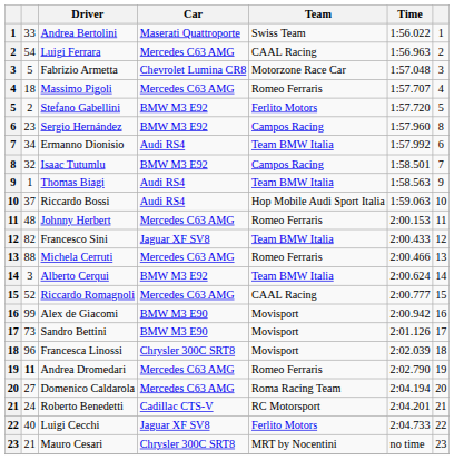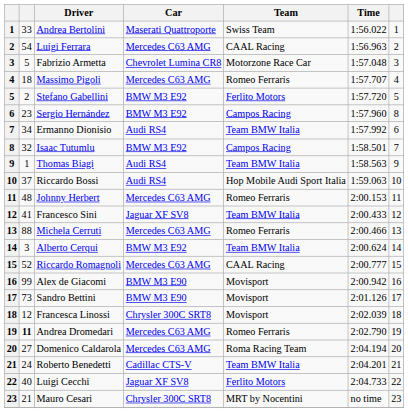 <table class="wikitable sortable" style="font-size:95%">
 <tr>
 <th></th>
 <th></th>
 <th>Driver</th>
 <th>Car</th>
 <th>Team</th>
 <th>Time</th>
 <th></th>
 </tr>
 <tr>
 <th>1</th>
 <td align=center>33</td>
 <td> <a href='#'>Andrea Bertolini</a></td>
 <td><a href='#'>Maserati Quattroporte</a></td>
 <td> Swiss Team</td>
 <td>1:56.022</td>
 <td align=center>1</td>
 </tr>
 <tr>
 <th>2</th>
 <td align=center>54</td>
 <td> <a href='#'>Luigi Ferrara</a></td>
 <td><a href='#'>Mercedes C63 AMG</a></td>
 <td> CAAL Racing</td>
 <td>1:56.963</td>
 <td align=center>2</td>
 </tr>
 <tr>
 <th>3</th>
 <td align=center>5</td>
 <td> Fabrizio Armetta</td>
 <td><a href='#'>Chevrolet Lumina CR8</a></td>
 <td> Motorzone Race Car</td>
 <td>1:57.048</td>
 <td align=center>3</td>
 </tr>
 <tr>
 <th>4</th>
 <td align=center>18</td>
 <td> <a href='#'>Massimo Pigoli</a></td>
 <td><a href='#'>Mercedes C63 AMG</a></td>
 <td> Romeo Ferraris</td>
 <td>1:57.707</td>
 <td align=center>4</td>
 </tr>
 <tr>
 <th>5</th>
 <td align=center>2</td>
 <td> <a href='#'>Stefano Gabellini</a></td>
 <td><a href='#'>BMW M3 E92</a></td>
 <td> <a href='#'>Ferlito Motors</a></td>
 <td>1:57.720</td>
 <td align=center>5</td>
 </tr>
 <tr>
 <th>6</th>
 <td align=center>23</td>
 <td> <a href='#'>Sergio Hernández</a></td>
 <td><a href='#'>BMW M3 E92</a></td>
 <td> <a href='#'>Campos Racing</a></td>
 <td>1:57.960</td>
 <td align=center>8</td>
 </tr>
 <tr>
 <th>7</th>
 <td align=center>34</td>
 <td> Ermanno Dionisio</td>
 <td><a href='#'>Audi RS4</a></td>
 <td> <a href='#'>Team BMW Italia</a></td>
 <td>1:57.992</td>
 <td align=center>6</td>
 </tr>
 <tr>
 <th>8</th>
 <td align=center>32</td>
 <td> <a href='#'>Isaac Tutumlu</a></td>
 <td><a href='#'>BMW M3 E92</a></td>
 <td> <a href='#'>Campos Racing</a></td>
 <td>1:58.501</td>
 <td align=center>7</td>
 </tr>
 <tr>
 <th>9</th>
 <td align=center>1</td>
 <td> <a href='#'>Thomas Biagi</a></td>
 <td><a href='#'>Audi RS4</a></td>
 <td> <a href='#'>Team BMW Italia</a></td>
 <td>1:58.563</td>
 <td align=center>9</td>
 </tr>
 <tr>
 <th>10</th>
 <td align=center>37</td>
 <td> Riccardo Bossi</td>
 <td><a href='#'>Audi RS4</a></td>
 <td> Hop Mobile Audi Sport Italia</td>
 <td>1:59.063</td>
 <td align=center>10</td>
 </tr>
 <tr>
 <th>11</th>
 <td align=center>48</td>
 <td> <a href='#'>Johnny Herbert</a></td>
 <td><a href='#'>Mercedes C63 AMG</a></td>
 <td> Romeo Ferraris</td>
 <td>2:00.153</td>
 <td align=center>11</td>
 </tr>
 <tr>
 <th>12</th>
-<td align=center>82</td>
+<td align=center>41</td>
 <td> Francesco Sini</td>
 <td><a href='#'>Jaguar XF SV8</a></td>
 <td> <a href='#'>Team BMW Italia</a></td>
 <td>2:00.433</td>
 <td align=center>12</td>
 </tr>
 <tr>
 <th>13</th>
 <td align=center>88</td>
 <td> <a href='#'>Michela Cerruti</a></td>
 <td><a href='#'>Mercedes C63 AMG</a></td>
 <td> Romeo Ferraris</td>
 <td>2:00.466</td>
 <td align=center>13</td>
 </tr>
 <tr>
 <th>14</th>
 <td align=center>3</td>
 <td> <a href='#'>Alberto Cerqui</a></td>
 <td><a href='#'>BMW M3 E92</a></td>
 <td> <a href='#'>Team BMW Italia</a></td>
 <td>2:00.624</td>
 <td align=center>14</td>
 </tr>
 <tr>
 <th>15</th>
 <td align=center>52</td>
 <td> <a href='#'>Riccardo Romagnoli</a></td>
 <td><a href='#'>Mercedes C63 AMG</a></td>
 <td> CAAL Racing</td>
 <td>2:00.777</td>
 <td align=center>15</td>
 </tr>
 <tr>
 <th>16</th>
 <td align=center>99</td>
 <td> Alex de Giacomi</td>
 <td><a href='#'>BMW M3 E90</a></td>
 <td> Movisport</td>
 <td>2:00.942</td>
 <td align=center>16</td>
 </tr>
 <tr>
 <th>17</th>
 <td align=center>73</td>
 <td> Sandro Bettini</td>
 <td><a href='#'>BMW M3 E90</a></td>
 <td> Movisport</td>
 <td>2:01.126</td>
 <td align=center>17</td>
 </tr>
 <tr>
 <th>18</th>
-<td align=center>96</td>
+<td align=center>12</td>
 <td> Francesca Linossi</td>
 <td><a href='#'>Chrysler 300C SRT8</a></td>
 <td> Movisport</td>
 <td>2:02.039</td>
 <td align=center>18</td>
 </tr>
 <tr>
 <th>19</th>
 <td align=center><strong>11</strong></td>
 <td> Andrea Dromedari</td>
 <td><a href='#'>Mercedes C63 AMG</a></td>
 <td> Romeo Ferraris</td>
 <td>2:02.790</td>
 <td align=center>19</td>
 </tr>
 <tr>
 <th>20</th>
 <td align=center>27</td>
 <td> Domenico Caldarola</td>
 <td><a href='#'>Mercedes C63 AMG</a></td>
 <td> Roma Racing Team</td>
 <td>2:04.194</td>
 <td align=center>20</td>
 </tr>
 <tr>
 <th>21</th>
 <td align=center>24</td>
 <td> Roberto Benedetti</td>
 <td><a href='#'>Cadillac CTS-V</a></td>
-<td> RC Motorsport</td>
+<td> <a href='#'>Team BMW Italia</a></td>
 <td>2:04.201</td>
 <td align=center>21</td>
 </tr>
 <tr>
 <th>22</th>
 <td align=center>40</td>
 <td> Luigi Cecchi</td>
 <td><a href='#'>Jaguar XF SV8</a></td>
 <td> <a href='#'>Ferlito Motors</a></td>
 <td>2:04.733</td>
 <td align=center>22</td>
 </tr>
 <tr>
 <th>23</th>
 <td align=center>21</td>
 <td> Mauro Cesari</td>
 <td><a href='#'>Chrysler 300C SRT8</a></td>
 <td> MRT by Nocentini</td>
 <td>no time</td>
 <td align=center>23</td>
 </tr>
 <tr>
 </tr>
 </table>
